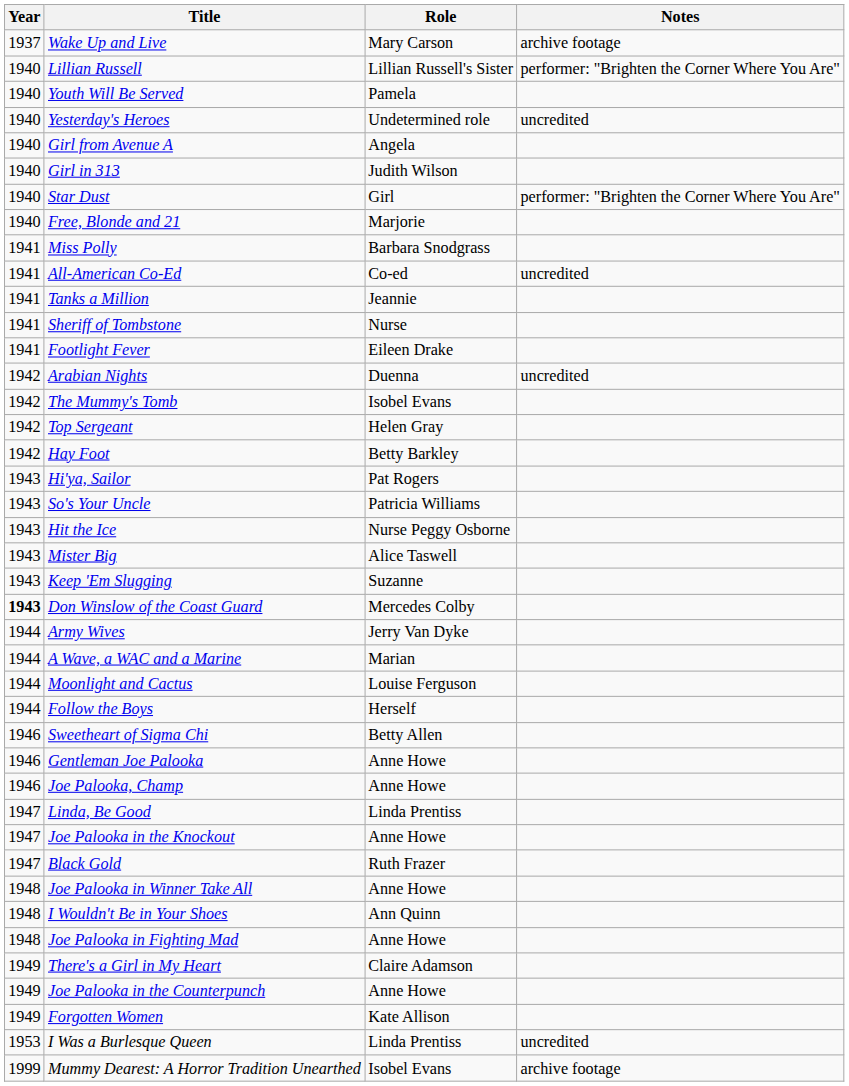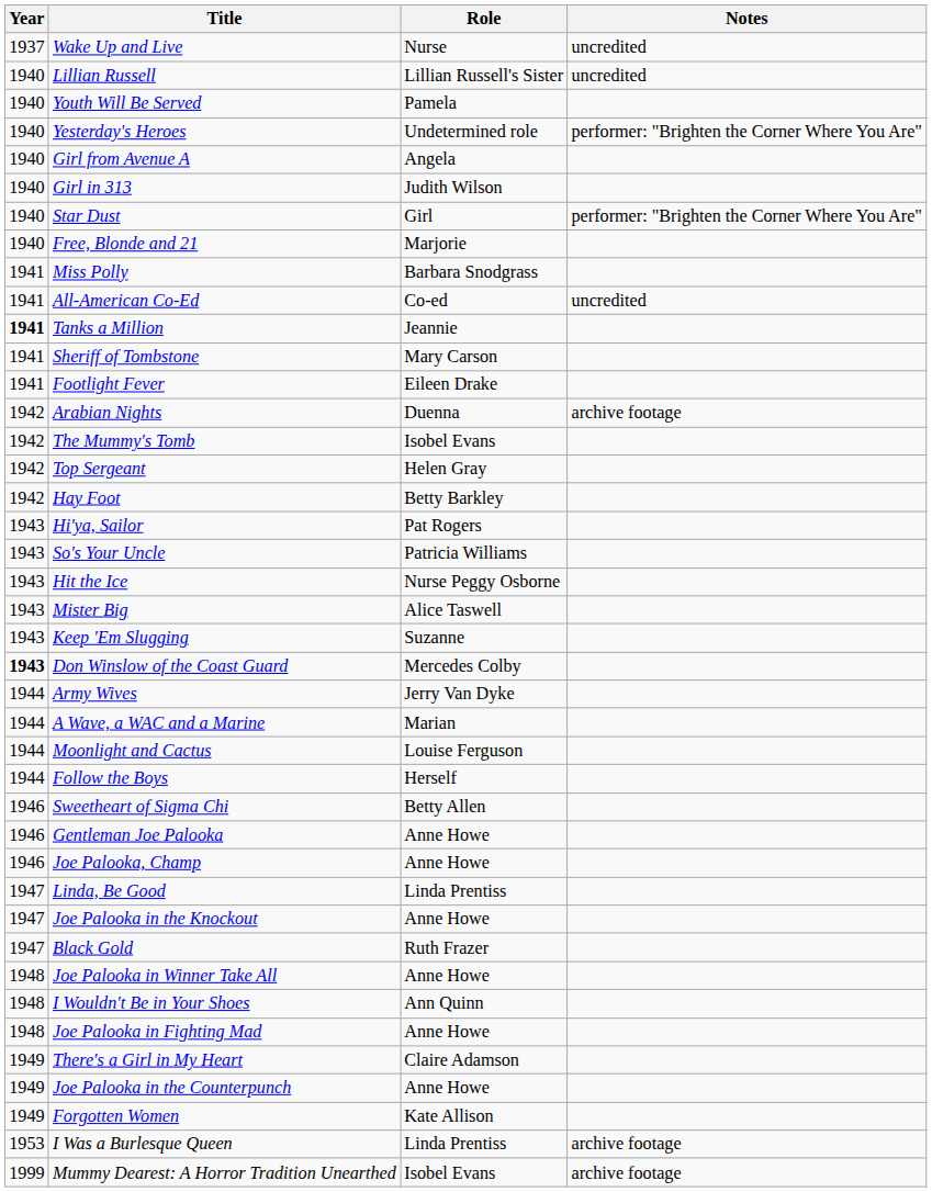 <table class="wikitable sortable">
 <tr>
 <th>Year</th>
 <th>Title</th>
 <th>Role</th>
 <th class="unsortable">Notes</th>
 </tr>
 <tr>
 <td>1937</td>
 <td><em><a href='#'>Wake Up and Live</a></em></td>
-<td>Mary Carson</td>
-<td>archive footage</td>
+<td>Nurse</td>
+<td>uncredited</td>
 </tr>
 <tr>
 <td>1940</td>
 <td><em><a href='#'>Lillian Russell</a></em></td>
 <td>Lillian Russell's Sister</td>
-<td>performer: "Brighten the Corner Where You Are"</td>
+<td>uncredited</td>
 </tr>
 <tr>
 <td>1940</td>
 <td><em><a href='#'>Youth Will Be Served</a></em></td>
 <td>Pamela</td>
 <td></td>
 </tr>
 <tr>
 <td>1940</td>
 <td><em><a href='#'>Yesterday's Heroes</a></em></td>
 <td>Undetermined role</td>
-<td>uncredited</td>
+<td>performer: "Brighten the Corner Where You Are"</td>
 </tr>
 <tr>
 <td>1940</td>
 <td><em><a href='#'>Girl from Avenue A</a></em></td>
 <td>Angela</td>
 <td></td>
 </tr>
 <tr>
 <td>1940</td>
 <td><em><a href='#'>Girl in 313</a></em></td>
 <td>Judith Wilson</td>
 <td></td>
 </tr>
 <tr>
 <td>1940</td>
 <td><em><a href='#'>Star Dust</a></em></td>
 <td>Girl</td>
 <td>performer: "Brighten the Corner Where You Are"</td>
 </tr>
 <tr>
 <td>1940</td>
 <td><em><a href='#'>Free, Blonde and 21</a></em></td>
 <td>Marjorie</td>
 <td></td>
 </tr>
 <tr>
 <td>1941</td>
 <td><em><a href='#'>Miss Polly</a></em></td>
 <td>Barbara Snodgrass</td>
 <td></td>
 </tr>
 <tr>
 <td>1941</td>
 <td><em><a href='#'>All-American Co-Ed</a></em></td>
 <td>Co-ed</td>
 <td>uncredited</td>
 </tr>
 <tr>
-<td>1941</td>
+<td><strong>1941</strong></td>
 <td><em><a href='#'>Tanks a Million</a></em></td>
 <td>Jeannie</td>
 <td></td>
 </tr>
 <tr>
 <td>1941</td>
 <td><em><a href='#'>Sheriff of Tombstone</a></em></td>
-<td>Nurse</td>
+<td>Mary Carson</td>
 <td></td>
 </tr>
 <tr>
 <td>1941</td>
 <td><em><a href='#'>Footlight Fever</a></em></td>
 <td>Eileen Drake</td>
 <td></td>
 </tr>
 <tr>
 <td>1942</td>
 <td><em><a href='#'>Arabian Nights</a></em></td>
 <td>Duenna</td>
-<td>uncredited</td>
+<td>archive footage</td>
 </tr>
 <tr>
 <td>1942</td>
 <td><em><a href='#'>The Mummy's Tomb</a></em></td>
 <td>Isobel Evans</td>
 <td></td>
 </tr>
 <tr>
 <td>1942</td>
 <td><em><a href='#'>Top Sergeant</a></em></td>
 <td>Helen Gray</td>
 <td></td>
 </tr>
 <tr>
 <td>1942</td>
 <td><em><a href='#'>Hay Foot</a></em></td>
 <td>Betty Barkley</td>
 <td></td>
 </tr>
 <tr>
 <td>1943</td>
 <td><em><a href='#'>Hi'ya, Sailor</a></em></td>
 <td>Pat Rogers</td>
 <td></td>
 </tr>
 <tr>
 <td>1943</td>
 <td><em><a href='#'>So's Your Uncle</a></em></td>
 <td>Patricia Williams</td>
 <td></td>
 </tr>
 <tr>
 <td>1943</td>
 <td><em><a href='#'>Hit the Ice</a></em></td>
 <td>Nurse Peggy Osborne</td>
 <td></td>
 </tr>
 <tr>
 <td>1943</td>
 <td><em><a href='#'>Mister Big</a></em></td>
 <td>Alice Taswell</td>
 <td></td>
 </tr>
 <tr>
 <td>1943</td>
 <td><em><a href='#'>Keep 'Em Slugging</a></em></td>
 <td>Suzanne</td>
 <td></td>
 </tr>
 <tr>
 <td><strong>1943</strong></td>
 <td><em><a href='#'>Don Winslow of the Coast Guard</a></em></td>
 <td>Mercedes Colby</td>
 <td></td>
 </tr>
 <tr>
 <td>1944</td>
 <td><em><a href='#'>Army Wives</a></em></td>
 <td>Jerry Van Dyke</td>
 <td></td>
 </tr>
 <tr>
 <td>1944</td>
 <td><em><a href='#'>A Wave, a WAC and a Marine</a></em></td>
 <td>Marian</td>
 <td></td>
 </tr>
 <tr>
 <td>1944</td>
 <td><em><a href='#'>Moonlight and Cactus</a></em></td>
 <td>Louise Ferguson</td>
 <td></td>
 </tr>
 <tr>
 <td>1944</td>
 <td><em><a href='#'>Follow the Boys</a></em></td>
 <td>Herself</td>
 <td></td>
 </tr>
 <tr>
 <td>1946</td>
 <td><em><a href='#'>Sweetheart of Sigma Chi</a></em></td>
 <td>Betty Allen</td>
 <td></td>
 </tr>
 <tr>
 <td>1946</td>
 <td><em><a href='#'>Gentleman Joe Palooka</a></em></td>
 <td>Anne Howe</td>
 <td></td>
 </tr>
 <tr>
 <td>1946</td>
 <td><em><a href='#'>Joe Palooka, Champ</a></em></td>
 <td>Anne Howe</td>
 <td></td>
 </tr>
 <tr>
 <td>1947</td>
 <td><em><a href='#'>Linda, Be Good</a></em></td>
 <td>Linda Prentiss</td>
 <td></td>
 </tr>
 <tr>
 <td>1947</td>
 <td><em><a href='#'>Joe Palooka in the Knockout</a></em></td>
 <td>Anne Howe</td>
 <td></td>
 </tr>
 <tr>
 <td>1947</td>
 <td><em><a href='#'>Black Gold</a></em></td>
 <td>Ruth Frazer</td>
 <td></td>
 </tr>
 <tr>
 <td>1948</td>
 <td><em><a href='#'>Joe Palooka in Winner Take All</a></em></td>
 <td>Anne Howe</td>
 <td></td>
 </tr>
 <tr>
 <td>1948</td>
 <td><em><a href='#'>I Wouldn't Be in Your Shoes</a></em></td>
 <td>Ann Quinn</td>
 <td></td>
 </tr>
 <tr>
 <td>1948</td>
 <td><em><a href='#'>Joe Palooka in Fighting Mad</a></em></td>
 <td>Anne Howe</td>
 <td></td>
 </tr>
 <tr>
 <td>1949</td>
 <td><em><a href='#'>There's a Girl in My Heart</a></em></td>
 <td>Claire Adamson</td>
 <td></td>
 </tr>
 <tr>
 <td>1949</td>
 <td><em><a href='#'>Joe Palooka in the Counterpunch</a></em></td>
 <td>Anne Howe</td>
 <td></td>
 </tr>
 <tr>
 <td>1949</td>
 <td><em><a href='#'>Forgotten Women</a></em></td>
 <td>Kate Allison</td>
 <td></td>
 </tr>
 <tr>
 <td>1953</td>
 <td><em>I Was a Burlesque Queen</em></td>
 <td>Linda Prentiss</td>
-<td>uncredited</td>
+<td>archive footage</td>
 </tr>
 <tr>
 <td>1999</td>
 <td><em>Mummy Dearest: A Horror Tradition Unearthed</em></td>
 <td>Isobel Evans</td>
 <td>archive footage</td>
 </tr>
 </table>
